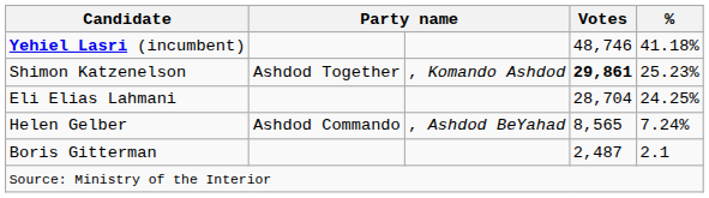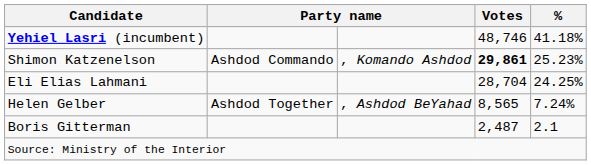 <table class="wikitable sortable">
 <tr>
 <th>Candidate</th>
 <th colspan="2">Party name</th>
 <th>Votes</th>
 <th>%</th>
 </tr>
 <tr>
 <td><strong><a href='#'>Yehiel Lasri</a></strong> (incumbent)</td>
 <td></td>
 <td></td>
 <td>48,746</td>
 <td>41.18%</td>
 </tr>
 <tr>
 <td>Shimon Katzenelson</td>
-<td>Ashdod Together</td>
+<td>Ashdod Commando</td>
 <td>, <em>Komando Ashdod</em></td>
 <td><strong>29,861</strong></td>
 <td>25.23%</td>
 </tr>
 <tr>
 <td>Eli Elias Lahmani</td>
 <td></td>
 <td></td>
 <td>28,704</td>
 <td>24.25%</td>
 </tr>
 <tr>
 <td>Helen Gelber</td>
-<td>Ashdod Commando</td>
+<td>Ashdod Together</td>
 <td>, <em>Ashdod BeYahad</em></td>
 <td>8,565</td>
 <td>7.24%</td>
 </tr>
 <tr>
 <td>Boris Gitterman</td>
 <td></td>
 <td></td>
 <td>2,487</td>
 <td>2.1</td>
 </tr>
 <tr class="sortbottom">
 <td colspan="5"><small>Source: Ministry of the Interior</small></td>
 </tr>
 </table>
